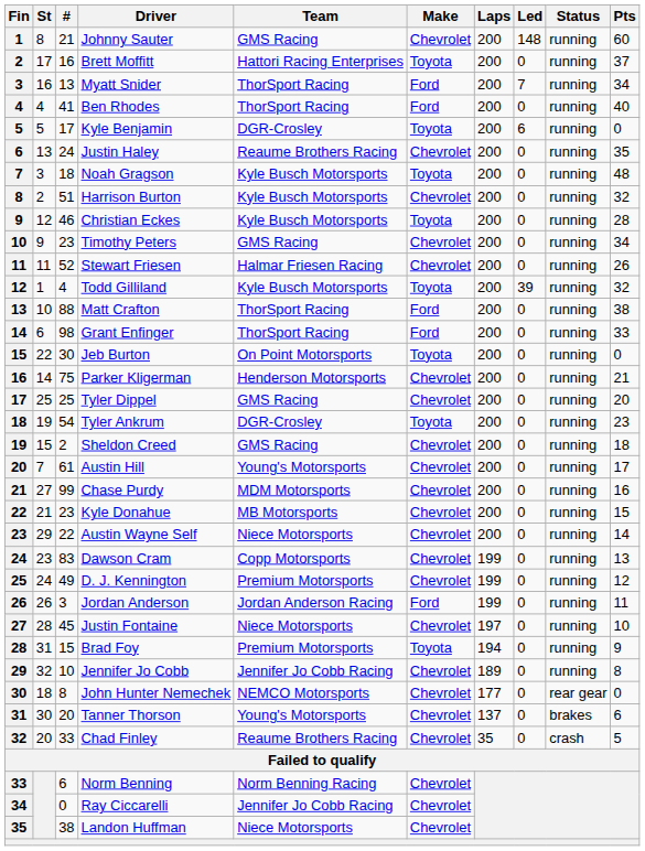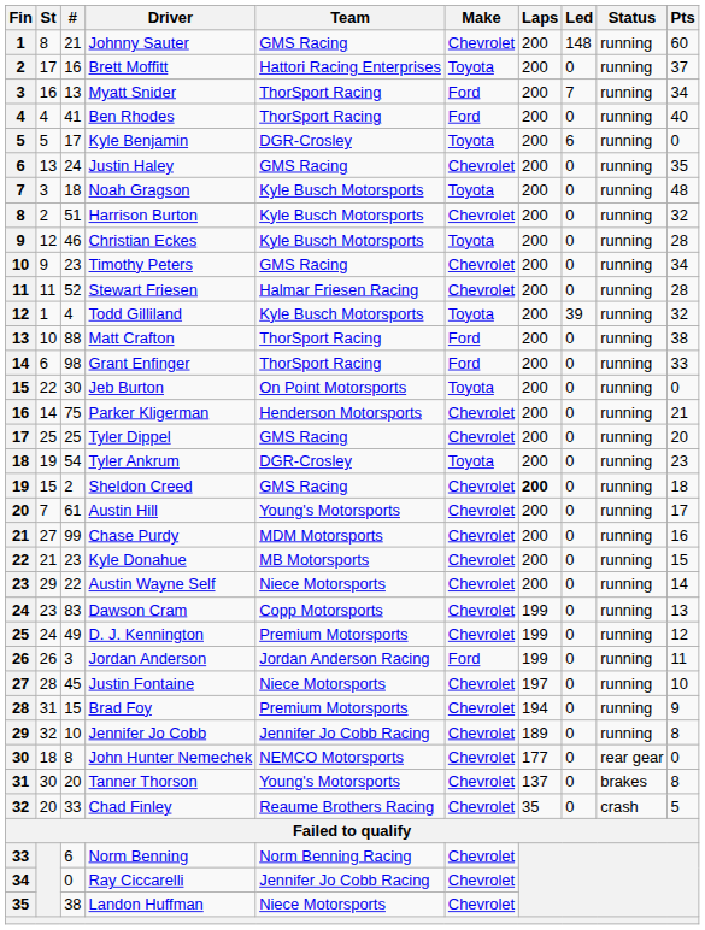 <table class="wikitable" style="font-size:95%">
 <tr>
 <th>Fin</th>
 <th>St</th>
 <th>#</th>
 <th>Driver</th>
 <th>Team</th>
 <th>Make</th>
 <th>Laps</th>
 <th>Led</th>
 <th>Status</th>
 <th>Pts</th>
 </tr>
 <tr>
 <th>1</th>
 <td>8</td>
 <td>21</td>
 <td><a href='#'>Johnny Sauter</a></td>
 <td><a href='#'>GMS Racing</a></td>
 <td><a href='#'>Chevrolet</a></td>
 <td>200</td>
 <td>148</td>
 <td>running</td>
 <td>60</td>
 </tr>
 <tr>
 <th>2</th>
 <td>17</td>
 <td>16</td>
 <td><a href='#'>Brett Moffitt</a></td>
 <td><a href='#'>Hattori Racing Enterprises</a></td>
 <td><a href='#'>Toyota</a></td>
 <td>200</td>
 <td>0</td>
 <td>running</td>
 <td>37</td>
 </tr>
 <tr>
 <th>3</th>
 <td>16</td>
 <td>13</td>
 <td><a href='#'>Myatt Snider</a></td>
 <td><a href='#'>ThorSport Racing</a></td>
 <td><a href='#'>Ford</a></td>
 <td>200</td>
 <td>7</td>
 <td>running</td>
 <td>34</td>
 </tr>
 <tr>
 <th>4</th>
 <td>4</td>
 <td>41</td>
 <td><a href='#'>Ben Rhodes</a></td>
 <td><a href='#'>ThorSport Racing</a></td>
 <td><a href='#'>Ford</a></td>
 <td>200</td>
 <td>0</td>
 <td>running</td>
 <td>40</td>
 </tr>
 <tr>
 <th>5</th>
 <td>5</td>
 <td>17</td>
 <td><a href='#'>Kyle Benjamin</a></td>
 <td><a href='#'>DGR-Crosley</a></td>
 <td><a href='#'>Toyota</a></td>
 <td>200</td>
 <td>6</td>
 <td>running</td>
 <td>0</td>
 </tr>
 <tr>
 <th>6</th>
 <td>13</td>
 <td>24</td>
 <td><a href='#'>Justin Haley</a></td>
-<td><a href='#'>Reaume Brothers Racing</a></td>
+<td><a href='#'>GMS Racing</a></td>
 <td><a href='#'>Chevrolet</a></td>
 <td>200</td>
 <td>0</td>
 <td>running</td>
 <td>35</td>
 </tr>
 <tr>
 <th>7</th>
 <td>3</td>
 <td>18</td>
 <td><a href='#'>Noah Gragson</a></td>
 <td><a href='#'>Kyle Busch Motorsports</a></td>
 <td><a href='#'>Toyota</a></td>
 <td>200</td>
 <td>0</td>
 <td>running</td>
 <td>48</td>
 </tr>
 <tr>
 <th>8</th>
 <td>2</td>
 <td>51</td>
 <td><a href='#'>Harrison Burton</a></td>
 <td><a href='#'>Kyle Busch Motorsports</a></td>
 <td><a href='#'>Chevrolet</a></td>
 <td>200</td>
 <td>0</td>
 <td>running</td>
 <td>32</td>
 </tr>
 <tr>
 <th>9</th>
 <td>12</td>
 <td>46</td>
 <td><a href='#'>Christian Eckes</a></td>
 <td><a href='#'>Kyle Busch Motorsports</a></td>
 <td><a href='#'>Toyota</a></td>
 <td>200</td>
 <td>0</td>
 <td>running</td>
 <td>28</td>
 </tr>
 <tr>
 <th>10</th>
 <td>9</td>
 <td>23</td>
 <td><a href='#'>Timothy Peters</a></td>
 <td><a href='#'>GMS Racing</a></td>
 <td><a href='#'>Chevrolet</a></td>
 <td>200</td>
 <td>0</td>
 <td>running</td>
 <td>34</td>
 </tr>
 <tr>
 <th>11</th>
 <td>11</td>
 <td>52</td>
 <td><a href='#'>Stewart Friesen</a></td>
 <td><a href='#'>Halmar Friesen Racing</a></td>
 <td><a href='#'>Chevrolet</a></td>
 <td>200</td>
 <td>0</td>
 <td>running</td>
-<td>26</td>
+<td>28</td>
 </tr>
 <tr>
 <th>12</th>
 <td>1</td>
 <td>4</td>
 <td><a href='#'>Todd Gilliland</a></td>
 <td><a href='#'>Kyle Busch Motorsports</a></td>
 <td><a href='#'>Toyota</a></td>
 <td>200</td>
 <td>39</td>
 <td>running</td>
 <td>32</td>
 </tr>
 <tr>
 <th>13</th>
 <td>10</td>
 <td>88</td>
 <td><a href='#'>Matt Crafton</a></td>
 <td><a href='#'>ThorSport Racing</a></td>
 <td><a href='#'>Ford</a></td>
 <td>200</td>
 <td>0</td>
 <td>running</td>
 <td>38</td>
 </tr>
 <tr>
 <th>14</th>
 <td>6</td>
 <td>98</td>
 <td><a href='#'>Grant Enfinger</a></td>
 <td><a href='#'>ThorSport Racing</a></td>
 <td><a href='#'>Ford</a></td>
 <td>200</td>
 <td>0</td>
 <td>running</td>
 <td>33</td>
 </tr>
 <tr>
 <th>15</th>
 <td>22</td>
 <td>30</td>
 <td><a href='#'>Jeb Burton</a></td>
 <td><a href='#'>On Point Motorsports</a></td>
 <td><a href='#'>Toyota</a></td>
 <td>200</td>
 <td>0</td>
 <td>running</td>
 <td>0</td>
 </tr>
 <tr>
 <th>16</th>
 <td>14</td>
 <td>75</td>
 <td><a href='#'>Parker Kligerman</a></td>
 <td><a href='#'>Henderson Motorsports</a></td>
 <td><a href='#'>Chevrolet</a></td>
 <td>200</td>
 <td>0</td>
 <td>running</td>
 <td>21</td>
 </tr>
 <tr>
 <th>17</th>
 <td>25</td>
 <td>25</td>
 <td><a href='#'>Tyler Dippel</a></td>
 <td><a href='#'>GMS Racing</a></td>
 <td><a href='#'>Chevrolet</a></td>
 <td>200</td>
 <td>0</td>
 <td>running</td>
 <td>20</td>
 </tr>
 <tr>
 <th>18</th>
 <td>19</td>
 <td>54</td>
 <td><a href='#'>Tyler Ankrum</a></td>
 <td><a href='#'>DGR-Crosley</a></td>
 <td><a href='#'>Toyota</a></td>
 <td>200</td>
 <td>0</td>
 <td>running</td>
 <td>23</td>
 </tr>
 <tr>
 <th>19</th>
 <td>15</td>
 <td>2</td>
 <td><a href='#'>Sheldon Creed</a></td>
 <td><a href='#'>GMS Racing</a></td>
 <td><a href='#'>Chevrolet</a></td>
-<td>200</td>
+<td><strong>200</strong></td>
 <td>0</td>
 <td>running</td>
 <td>18</td>
 </tr>
 <tr>
 <th>20</th>
 <td>7</td>
 <td>61</td>
 <td><a href='#'>Austin Hill</a></td>
 <td><a href='#'>Young's Motorsports</a></td>
 <td><a href='#'>Chevrolet</a></td>
 <td>200</td>
 <td>0</td>
 <td>running</td>
 <td>17</td>
 </tr>
 <tr>
 <th>21</th>
 <td>27</td>
 <td>99</td>
 <td><a href='#'>Chase Purdy</a></td>
 <td><a href='#'>MDM Motorsports</a></td>
 <td><a href='#'>Chevrolet</a></td>
 <td>200</td>
 <td>0</td>
 <td>running</td>
 <td>16</td>
 </tr>
 <tr>
 <th>22</th>
 <td>21</td>
 <td>23</td>
 <td><a href='#'>Kyle Donahue</a></td>
 <td><a href='#'>MB Motorsports</a></td>
 <td><a href='#'>Chevrolet</a></td>
 <td>200</td>
 <td>0</td>
 <td>running</td>
 <td>15</td>
 </tr>
 <tr>
 <th>23</th>
 <td>29</td>
 <td>22</td>
 <td><a href='#'>Austin Wayne Self</a></td>
 <td><a href='#'>Niece Motorsports</a></td>
 <td><a href='#'>Chevrolet</a></td>
 <td>200</td>
 <td>0</td>
 <td>running</td>
 <td>14</td>
 </tr>
 <tr>
 <th>24</th>
 <td>23</td>
 <td>83</td>
 <td><a href='#'>Dawson Cram</a></td>
 <td><a href='#'>Copp Motorsports</a></td>
 <td><a href='#'>Chevrolet</a></td>
 <td>199</td>
 <td>0</td>
 <td>running</td>
 <td>13</td>
 </tr>
 <tr>
 <th>25</th>
 <td>24</td>
 <td>49</td>
 <td><a href='#'>D. J. Kennington</a></td>
 <td><a href='#'>Premium Motorsports</a></td>
 <td><a href='#'>Chevrolet</a></td>
 <td>199</td>
 <td>0</td>
 <td>running</td>
 <td>12</td>
 </tr>
 <tr>
 <th>26</th>
 <td>26</td>
 <td>3</td>
 <td><a href='#'>Jordan Anderson</a></td>
 <td><a href='#'>Jordan Anderson Racing</a></td>
 <td><a href='#'>Ford</a></td>
 <td>199</td>
 <td>0</td>
 <td>running</td>
 <td>11</td>
 </tr>
 <tr>
 <th>27</th>
 <td>28</td>
 <td>45</td>
 <td><a href='#'>Justin Fontaine</a></td>
 <td><a href='#'>Niece Motorsports</a></td>
 <td><a href='#'>Chevrolet</a></td>
 <td>197</td>
 <td>0</td>
 <td>running</td>
 <td>10</td>
 </tr>
 <tr>
 <th>28</th>
 <td>31</td>
 <td>15</td>
 <td><a href='#'>Brad Foy</a></td>
 <td><a href='#'>Premium Motorsports</a></td>
-<td><a href='#'>Toyota</a></td>
+<td><a href='#'>Chevrolet</a></td>
 <td>194</td>
 <td>0</td>
 <td>running</td>
 <td>9</td>
 </tr>
 <tr>
 <th>29</th>
 <td>32</td>
 <td>10</td>
 <td><a href='#'>Jennifer Jo Cobb</a></td>
 <td><a href='#'>Jennifer Jo Cobb Racing</a></td>
 <td><a href='#'>Chevrolet</a></td>
 <td>189</td>
 <td>0</td>
 <td>running</td>
 <td>8</td>
 </tr>
 <tr>
 <th>30</th>
 <td>18</td>
 <td>8</td>
 <td><a href='#'>John Hunter Nemechek</a></td>
 <td><a href='#'>NEMCO Motorsports</a></td>
 <td><a href='#'>Chevrolet</a></td>
 <td>177</td>
 <td>0</td>
 <td>rear gear</td>
 <td>0</td>
 </tr>
 <tr>
 <th>31</th>
 <td>30</td>
 <td>20</td>
 <td><a href='#'>Tanner Thorson</a></td>
 <td><a href='#'>Young's Motorsports</a></td>
 <td><a href='#'>Chevrolet</a></td>
 <td>137</td>
 <td>0</td>
 <td>brakes</td>
-<td>6</td>
+<td>8</td>
 </tr>
 <tr>
 <th>32</th>
 <td>20</td>
 <td>33</td>
 <td><a href='#'>Chad Finley</a></td>
 <td><a href='#'>Reaume Brothers Racing</a></td>
 <td><a href='#'>Chevrolet</a></td>
 <td>35</td>
 <td>0</td>
 <td>crash</td>
 <td>5</td>
 </tr>
 <tr>
 <th colspan="10">Failed to qualify</th>
 </tr>
 <tr>
 <th>33</th>
 <th rowspan="3"></th>
 <td>6</td>
 <td><a href='#'>Norm Benning</a></td>
 <td><a href='#'>Norm Benning Racing</a></td>
 <td><a href='#'>Chevrolet</a></td>
 <th colspan="4" rowspan="3"></th>
 </tr>
 <tr>
 <th>34</th>
 <td>0</td>
 <td><a href='#'>Ray Ciccarelli</a></td>
 <td><a href='#'>Jennifer Jo Cobb Racing</a></td>
 <td><a href='#'>Chevrolet</a></td>
 </tr>
 <tr>
 <th>35</th>
 <td>38</td>
 <td><a href='#'>Landon Huffman</a></td>
 <td><a href='#'>Niece Motorsports</a></td>
 <td><a href='#'>Chevrolet</a></td>
 </tr>
 <tr>
 <th colspan="10"></th>
 </tr>
 </table>
